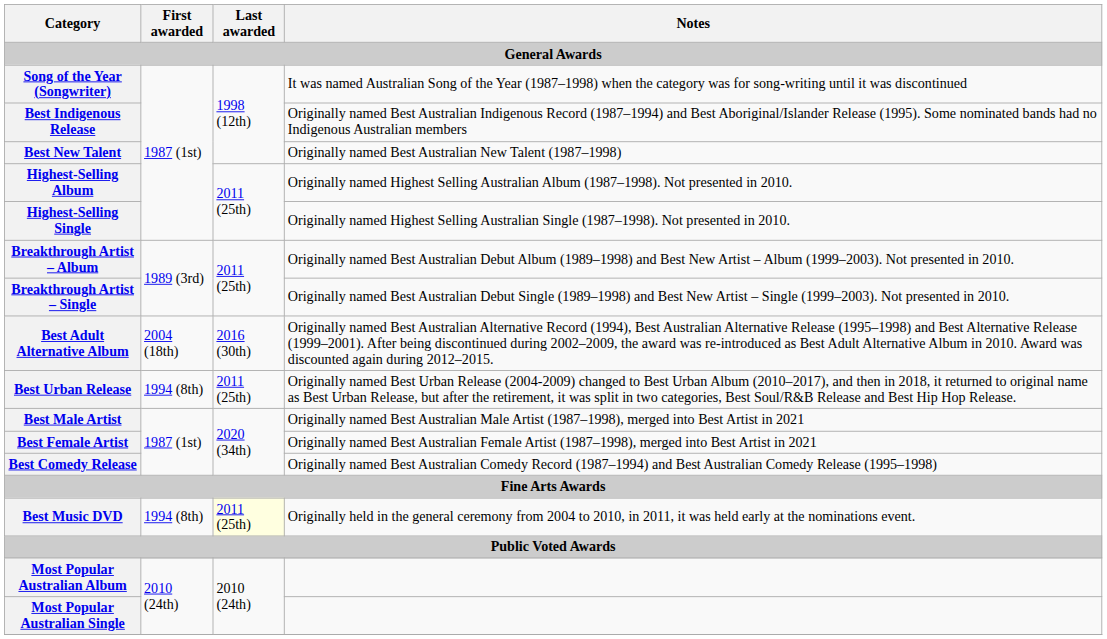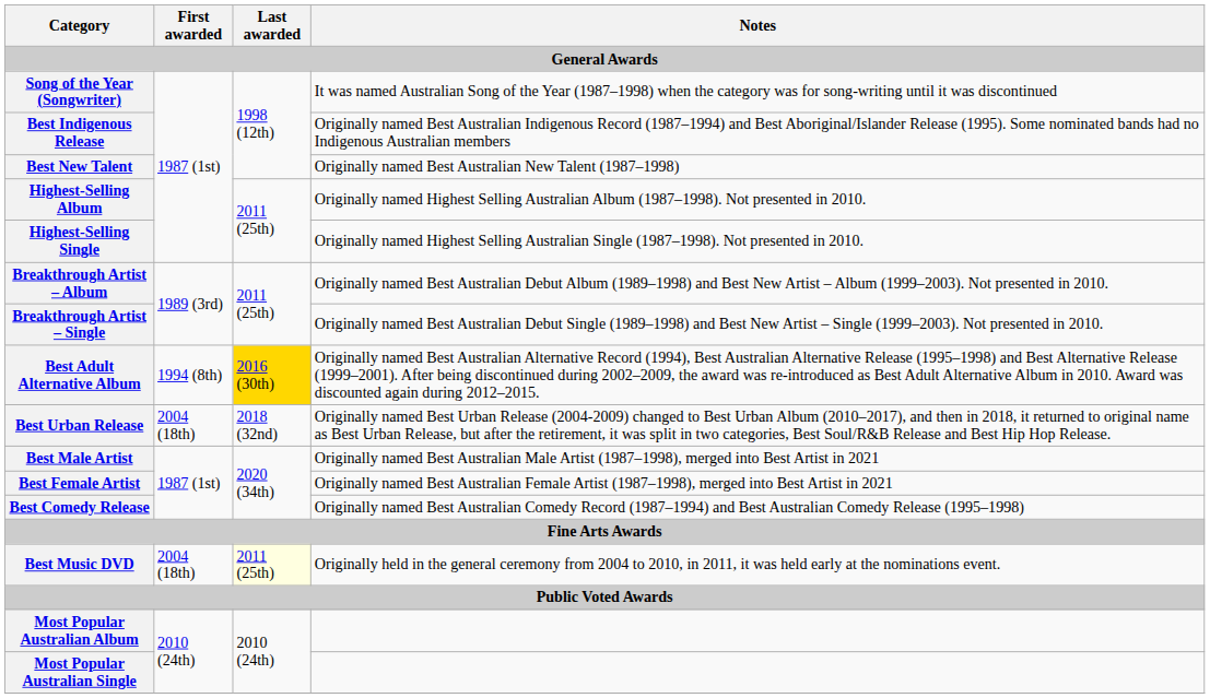 <table class="wikitable plainrowheaders">
 <tr>
 <th scope="col">Category</th>
 <th scope="col">First awarded</th>
 <th scope="col">Last awarded</th>
 <th scope="col">Notes</th>
 </tr>
 <tr>
 <td colspan="4" style="background:#ccc; text-align:center;"><strong>General Awards</strong></td>
 </tr>
 <tr>
 <th scope="row"><a href='#'>Song of the Year (Songwriter)</a></th>
 <td rowspan="5"><a href='#'>1987</a> (1st)</td>
 <td rowspan="3"><a href='#'>1998</a> (12th)</td>
 <td>It was named Australian Song of the Year (1987–1998) when the category was for song-writing until it was discontinued</td>
 </tr>
 <tr>
 <th scope="row"><a href='#'>Best Indigenous Release</a></th>
 <td>Originally named Best Australian Indigenous Record (1987–1994) and Best Aboriginal/Islander Release (1995). Some nominated bands had no Indigenous Australian members</td>
 </tr>
 <tr>
 <th scope="row"><a href='#'>Best New Talent</a></th>
 <td>Originally named Best Australian New Talent (1987–1998)</td>
 </tr>
 <tr>
 <th scope="row"><a href='#'>Highest-Selling Album</a></th>
 <td rowspan="2"><a href='#'>2011</a> (25th)</td>
 <td>Originally named Highest Selling Australian Album (1987–1998). Not presented in 2010.</td>
 </tr>
 <tr>
 <th scope="row"><a href='#'>Highest-Selling Single</a></th>
 <td>Originally named Highest Selling Australian Single (1987–1998). Not presented in 2010.</td>
 </tr>
 <tr>
 <th scope="row"><a href='#'>Breakthrough Artist – Album</a></th>
 <td rowspan="2"><a href='#'>1989</a> (3rd)</td>
 <td rowspan="2"><a href='#'>2011</a> (25th)</td>
 <td>Originally named Best Australian Debut Album (1989–1998) and Best New Artist – Album (1999–2003). Not presented in 2010.</td>
 </tr>
 <tr>
 <th scope="row"><a href='#'>Breakthrough Artist – Single</a></th>
 <td>Originally named Best Australian Debut Single (1989–1998) and Best New Artist – Single (1999–2003). Not presented in 2010.</td>
 </tr>
 <tr>
 <th scope="row"><a href='#'>Best Adult Alternative Album</a></th>
-<td><a href='#'>2004</a> (18th)</td>
-<td><a href='#'>2016</a> (30th)</td>
+<td><a href='#'>1994</a> (8th)</td>
+<td style="background: gold;"><a href='#'>2016</a> (30th)</td>
 <td>Originally named Best Australian Alternative Record (1994), Best Australian Alternative Release (1995–1998) and Best Alternative Release (1999–2001). After being discontinued during 2002–2009, the award was re-introduced as Best Adult Alternative Album in 2010. Award was discounted again during 2012–2015.</td>
 </tr>
 <tr>
 <th scope="row"><a href='#'>Best Urban Release</a></th>
-<td><a href='#'>1994</a> (8th)</td>
-<td><a href='#'>2011</a> (25th)</td>
+<td><a href='#'>2004</a> (18th)</td>
+<td><a href='#'>2018</a> (32nd)</td>
 <td>Originally named Best Urban Release (2004-2009) changed to Best Urban Album (2010–2017), and then in 2018, it returned to original name as Best Urban Release, but after the retirement, it was split in two categories, Best Soul/R&B Release and Best Hip Hop Release.</td>
 </tr>
 <tr>
 <th scope="row"><a href='#'>Best Male Artist</a></th>
 <td rowspan="3"><a href='#'>1987</a> (1st)</td>
 <td rowspan="3"><a href='#'>2020</a> (34th)</td>
 <td>Originally named Best Australian Male Artist (1987–1998), merged into Best Artist in 2021</td>
 </tr>
 <tr>
 <th scope="row"><a href='#'>Best Female Artist</a></th>
 <td>Originally named Best Australian Female Artist (1987–1998), merged into Best Artist in 2021</td>
 </tr>
 <tr>
 <th scope="row"><a href='#'>Best Comedy Release</a></th>
 <td>Originally named Best Australian Comedy Record (1987–1994) and Best Australian Comedy Release (1995–1998)</td>
 </tr>
 <tr>
 <td colspan="4" style="background:#ccc; text-align:center;"><strong>Fine Arts Awards</strong></td>
 </tr>
 <tr>
 <th scope="row"><a href='#'>Best Music DVD</a></th>
-<td><a href='#'>1994</a> (8th)</td>
+<td><a href='#'>2004</a> (18th)</td>
 <td style="background: lightyellow;"><a href='#'>2011</a> (25th)</td>
 <td>Originally held in the general ceremony from 2004 to 2010, in 2011, it was held early at the nominations event.</td>
 </tr>
 <tr>
 <td colspan="4" style="background:#ccc; text-align:center;"><strong>Public Voted Awards</strong></td>
 </tr>
 <tr>
 <th scope="row"><a href='#'>Most Popular Australian Album</a></th>
 <td rowspan="2"><a href='#'>2010</a> (24th)</td>
 <td rowspan="2">2010 (24th)</td>
 <td></td>
 </tr>
 <tr>
 <th scope="row"><a href='#'>Most Popular Australian Single</a></th>
 <td></td>
 </tr>
 <tr>
 </tr>
 </table>
